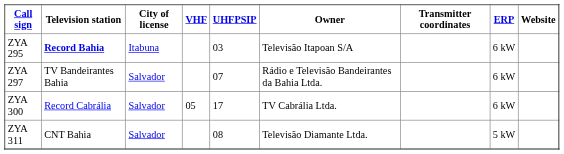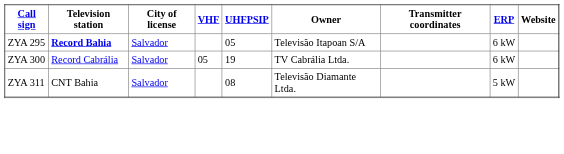 <table border = " 2 " cellpadding = " 4 " cellspacing = " 0 " style = " margin: 1em 1em 1em 0 ; border: 1px solid # aaa ; border-collapse : collapse ; font-size : 60 % ; ">
 <tr>
 <th><a href='#'>Call sign</a></th>
 <th>Television station</th>
 <th>City of license</th>
 <th><a href='#'>VHF</a></th>
 <th><a href='#'>UHF</a><a href='#'>PSIP</a></th>
 <th>Owner</th>
 <th>Transmitter coordinates</th>
 <th><a href='#'>ERP</a></th>
 <th>Website</th>
 </tr>
 <tr>
 <td>ZYA 295</td>
 <td><strong><a href='#'>Record Bahia</a></strong></td>
-<td><a href='#'>Itabuna</a></td>
-<td></td>
-<td>03</td>
-<td>Televisão Itapoan S/A</td>
-<td></td>
-<td>6 kW</td>
-<td></td>
-</tr>
-<tr>
-<td>ZYA 297</td>
-<td>TV Bandeirantes Bahia</td>
 <td><a href='#'>Salvador</a></td>
 <td></td>
-<td>07</td>
-<td>Rádio e Televisão Bandeirantes da Bahia Ltda.</td>
+<td>05</td>
+<td>Televisão Itapoan S/A</td>
 <td></td>
 <td>6 kW</td>
 <td></td>
 </tr>
 <tr>
 <td>ZYA 300</td>
 <td><a href='#'>Record Cabrália</a></td>
 <td><a href='#'>Salvador</a></td>
 <td>05</td>
-<td>17</td>
+<td>19</td>
 <td>TV Cabrália Ltda.</td>
 <td></td>
 <td>6 kW</td>
 <td></td>
 </tr>
 <tr>
 <td>ZYA 311</td>
 <td>CNT Bahia</td>
 <td><a href='#'>Salvador</a></td>
 <td></td>
 <td>08</td>
 <td>Televisão Diamante Ltda.</td>
 <td></td>
 <td>5 kW</td>
 <td></td>
 </tr>
 <tr>
 </tr>
 </table>
